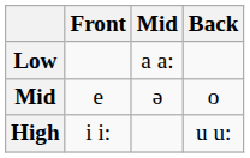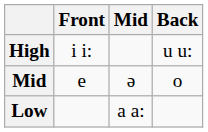 <table class="wikitable" style="text-align: center;">
 <tr>
 <th></th>
 <th>Front</th>
 <th>Mid</th>
 <th>Back</th>
 </tr>
 <tr>
-<th>Low</th>
+<th>High</th>
+<td>i i:</td>
 <td></td>
-<td>a a:</td>
-<td></td>
+<td>u u:</td>
 </tr>
 <tr>
 <th>Mid</th>
 <td>e</td>
 <td>ə</td>
 <td>o</td>
 </tr>
 <tr>
-<th>High</th>
-<td>i i:</td>
+<th>Low</th>
 <td></td>
-<td>u u:</td>
+<td>a a:</td>
+<td></td>
 </tr>
 </table>
